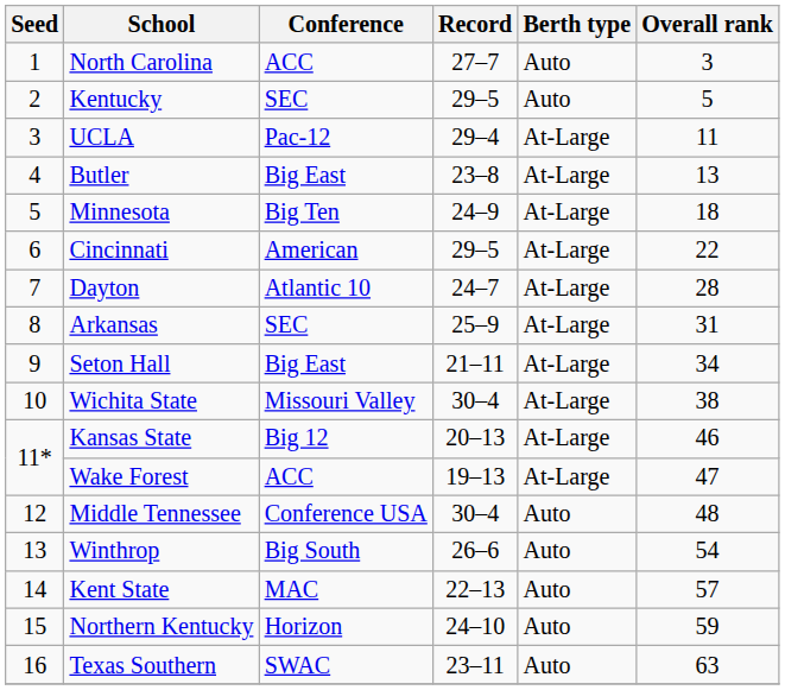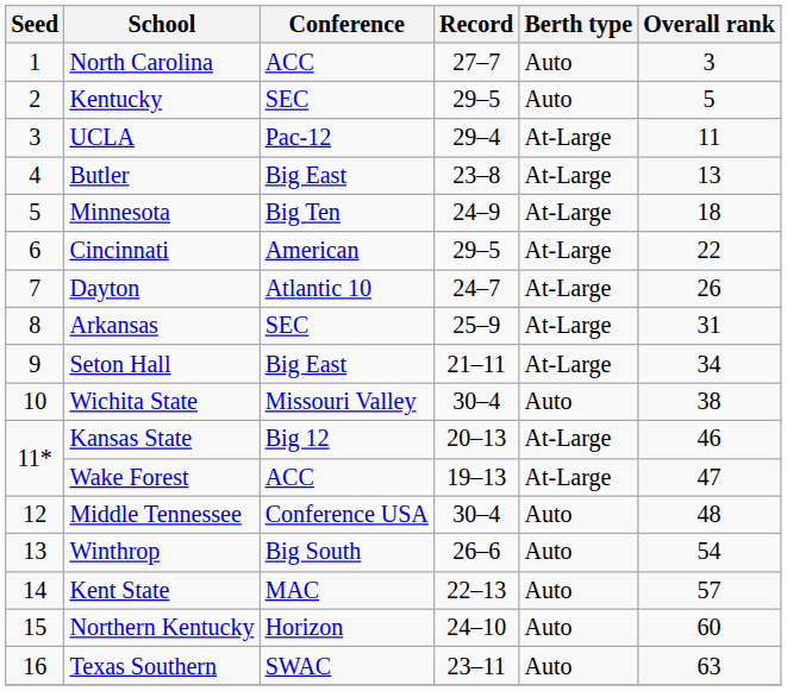 <table class="wikitable sortable plainrowheaders">
 <tr>
 <th scope="col">Seed</th>
 <th scope="col">School</th>
 <th scope="col">Conference</th>
 <th scope="col">Record</th>
 <th scope="col">Berth type</th>
 <th scope="col">Overall rank</th>
 </tr>
 <tr>
 <td align=center>1</td>
 <td><a href='#'>North Carolina</a></td>
 <td><a href='#'>ACC</a></td>
 <td align=center>27–7</td>
 <td>Auto</td>
 <td align=center>3</td>
 </tr>
 <tr>
 <td align=center>2</td>
 <td><a href='#'>Kentucky</a></td>
 <td><a href='#'>SEC</a></td>
 <td align=center>29–5</td>
 <td>Auto</td>
 <td align=center>5</td>
 </tr>
 <tr>
 <td align=center>3</td>
 <td><a href='#'>UCLA</a></td>
 <td><a href='#'>Pac-12</a></td>
 <td align=center>29–4</td>
 <td>At-Large</td>
 <td align=center>11</td>
 </tr>
 <tr>
 <td align=center>4</td>
 <td><a href='#'>Butler</a></td>
 <td><a href='#'>Big East</a></td>
 <td align=center>23–8</td>
 <td>At-Large</td>
 <td align=center>13</td>
 </tr>
 <tr>
 <td align=center>5</td>
 <td><a href='#'>Minnesota</a></td>
 <td><a href='#'>Big Ten</a></td>
 <td align=center>24–9</td>
 <td>At-Large</td>
 <td align=center>18</td>
 </tr>
 <tr>
 <td align=center>6</td>
 <td><a href='#'>Cincinnati</a></td>
 <td><a href='#'>American</a></td>
 <td align=center>29–5</td>
 <td>At-Large</td>
 <td align=center>22</td>
 </tr>
 <tr>
 <td align=center>7</td>
 <td><a href='#'>Dayton</a></td>
 <td><a href='#'>Atlantic 10</a></td>
 <td align=center>24–7</td>
 <td>At-Large</td>
-<td align=center>28</td>
+<td align=center>26</td>
 </tr>
 <tr>
 <td align=center>8</td>
 <td><a href='#'>Arkansas</a></td>
 <td><a href='#'>SEC</a></td>
 <td align=center>25–9</td>
 <td>At-Large</td>
 <td align=center>31</td>
 </tr>
 <tr>
 <td align=center>9</td>
 <td><a href='#'>Seton Hall</a></td>
 <td><a href='#'>Big East</a></td>
 <td align=center>21–11</td>
 <td>At-Large</td>
 <td align=center>34</td>
 </tr>
 <tr>
 <td align=center>10</td>
 <td><a href='#'>Wichita State</a></td>
 <td><a href='#'>Missouri Valley</a></td>
 <td align=center>30–4</td>
-<td>At-Large</td>
+<td>Auto</td>
 <td align=center>38</td>
 </tr>
 <tr>
 <td rowspan=2 align=center>11*</td>
 <td><a href='#'>Kansas State</a></td>
 <td><a href='#'>Big 12</a></td>
 <td align=center>20–13</td>
 <td>At-Large</td>
 <td align=center>46</td>
 </tr>
 <tr>
 <td><a href='#'>Wake Forest</a></td>
 <td><a href='#'>ACC</a></td>
 <td align=center>19–13</td>
 <td>At-Large</td>
 <td align=center>47</td>
 </tr>
 <tr>
 <td align=center>12</td>
 <td><a href='#'>Middle Tennessee</a></td>
 <td><a href='#'>Conference USA</a></td>
 <td align=center>30–4</td>
 <td>Auto</td>
 <td align=center>48</td>
 </tr>
 <tr>
 <td align=center>13</td>
 <td><a href='#'>Winthrop</a></td>
 <td><a href='#'>Big South</a></td>
 <td align=center>26–6</td>
 <td>Auto</td>
 <td align=center>54</td>
 </tr>
 <tr>
 <td align=center>14</td>
 <td><a href='#'>Kent State</a></td>
 <td><a href='#'>MAC</a></td>
 <td align=center>22–13</td>
 <td>Auto</td>
 <td align=center>57</td>
 </tr>
 <tr>
 <td align=center>15</td>
 <td><a href='#'>Northern Kentucky</a></td>
 <td><a href='#'>Horizon</a></td>
 <td align=center>24–10</td>
 <td>Auto</td>
-<td align=center>59</td>
+<td align=center>60</td>
 </tr>
 <tr>
 <td align=center>16</td>
 <td><a href='#'>Texas Southern</a></td>
 <td><a href='#'>SWAC</a></td>
 <td align=center>23–11</td>
 <td>Auto</td>
 <td align=center>63</td>
 </tr>
 <tr>
 </tr>
 </table>
